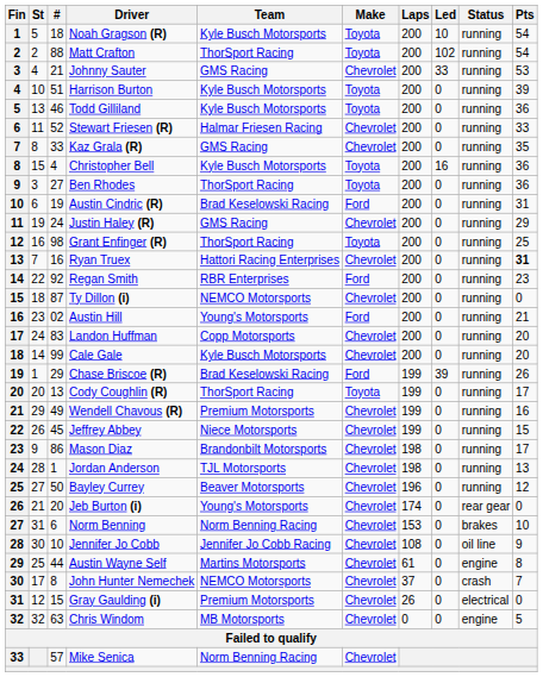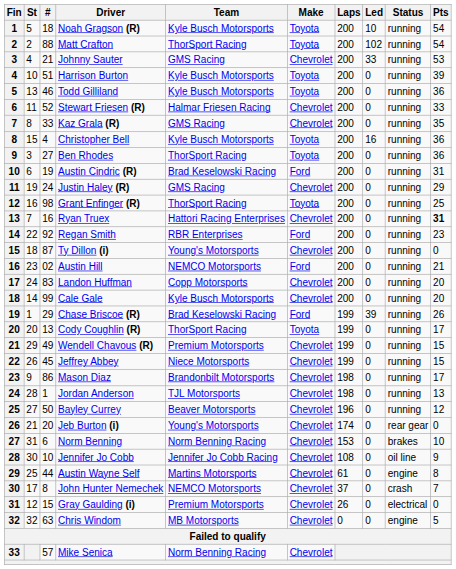 <table class="wikitable" style="font-size:95%">
 <tr>
 <th>Fin</th>
 <th>St</th>
 <th>#</th>
 <th>Driver</th>
 <th>Team</th>
 <th>Make</th>
 <th>Laps</th>
 <th>Led</th>
 <th>Status</th>
 <th>Pts</th>
 </tr>
 <tr>
 <th>1</th>
 <td>5</td>
 <td>18</td>
 <td><a href='#'>Noah Gragson</a> <strong>(R)</strong></td>
 <td><a href='#'>Kyle Busch Motorsports</a></td>
 <td><a href='#'>Toyota</a></td>
 <td>200</td>
 <td>10</td>
 <td>running</td>
 <td>54</td>
 </tr>
 <tr>
 <th>2</th>
 <td>2</td>
 <td>88</td>
 <td><a href='#'>Matt Crafton</a></td>
 <td><a href='#'>ThorSport Racing</a></td>
 <td><a href='#'>Toyota</a></td>
 <td>200</td>
 <td>102</td>
 <td>running</td>
 <td>54</td>
 </tr>
 <tr>
 <th>3</th>
 <td>4</td>
 <td>21</td>
 <td><a href='#'>Johnny Sauter</a></td>
 <td><a href='#'>GMS Racing</a></td>
 <td><a href='#'>Chevrolet</a></td>
 <td>200</td>
 <td>33</td>
 <td>running</td>
 <td>53</td>
 </tr>
 <tr>
 <th>4</th>
 <td>10</td>
 <td>51</td>
 <td><a href='#'>Harrison Burton</a></td>
 <td><a href='#'>Kyle Busch Motorsports</a></td>
 <td><a href='#'>Toyota</a></td>
 <td>200</td>
 <td>0</td>
 <td>running</td>
 <td>39</td>
 </tr>
 <tr>
 <th>5</th>
 <td>13</td>
 <td>46</td>
 <td><a href='#'>Todd Gilliland</a></td>
 <td><a href='#'>Kyle Busch Motorsports</a></td>
 <td><a href='#'>Toyota</a></td>
 <td>200</td>
 <td>0</td>
 <td>running</td>
 <td>36</td>
 </tr>
 <tr>
 <th>6</th>
 <td>11</td>
 <td>52</td>
 <td><a href='#'>Stewart Friesen</a> <strong>(R)</strong></td>
 <td><a href='#'>Halmar Friesen Racing</a></td>
 <td><a href='#'>Chevrolet</a></td>
 <td>200</td>
 <td>0</td>
 <td>running</td>
 <td>33</td>
 </tr>
 <tr>
 <th>7</th>
 <td>8</td>
 <td>33</td>
 <td><a href='#'>Kaz Grala</a> <strong>(R)</strong></td>
 <td><a href='#'>GMS Racing</a></td>
 <td><a href='#'>Chevrolet</a></td>
 <td>200</td>
 <td>0</td>
 <td>running</td>
 <td>35</td>
 </tr>
 <tr>
 <th>8</th>
 <td>15</td>
 <td>4</td>
 <td><a href='#'>Christopher Bell</a></td>
 <td><a href='#'>Kyle Busch Motorsports</a></td>
 <td><a href='#'>Toyota</a></td>
 <td>200</td>
 <td>16</td>
 <td>running</td>
 <td>36</td>
 </tr>
 <tr>
 <th>9</th>
 <td>3</td>
 <td>27</td>
 <td><a href='#'>Ben Rhodes</a></td>
 <td><a href='#'>ThorSport Racing</a></td>
 <td><a href='#'>Toyota</a></td>
 <td>200</td>
 <td>0</td>
 <td>running</td>
 <td>36</td>
 </tr>
 <tr>
 <th>10</th>
 <td>6</td>
 <td>19</td>
 <td><a href='#'>Austin Cindric</a> <strong>(R)</strong></td>
 <td><a href='#'>Brad Keselowski Racing</a></td>
 <td><a href='#'>Ford</a></td>
 <td>200</td>
 <td>0</td>
 <td>running</td>
 <td>31</td>
 </tr>
 <tr>
 <th>11</th>
 <td>19</td>
 <td>24</td>
 <td><a href='#'>Justin Haley</a> <strong>(R)</strong></td>
 <td><a href='#'>GMS Racing</a></td>
 <td><a href='#'>Chevrolet</a></td>
 <td>200</td>
 <td>0</td>
 <td>running</td>
 <td>29</td>
 </tr>
 <tr>
 <th>12</th>
 <td>16</td>
 <td>98</td>
 <td><a href='#'>Grant Enfinger</a> <strong>(R)</strong></td>
 <td><a href='#'>ThorSport Racing</a></td>
 <td><a href='#'>Toyota</a></td>
 <td>200</td>
 <td>0</td>
 <td>running</td>
 <td>25</td>
 </tr>
 <tr>
 <th>13</th>
 <td>7</td>
 <td>16</td>
 <td><a href='#'>Ryan Truex</a></td>
 <td><a href='#'>Hattori Racing Enterprises</a></td>
 <td><a href='#'>Chevrolet</a></td>
 <td>200</td>
 <td>0</td>
 <td>running</td>
 <td><strong>31</strong></td>
 </tr>
 <tr>
 <th>14</th>
 <td>22</td>
 <td>92</td>
 <td><a href='#'>Regan Smith</a></td>
 <td><a href='#'>RBR Enterprises</a></td>
 <td><a href='#'>Ford</a></td>
 <td>200</td>
 <td>0</td>
 <td>running</td>
 <td>23</td>
 </tr>
 <tr>
 <th>15</th>
 <td>18</td>
 <td>87</td>
 <td><a href='#'>Ty Dillon</a> <strong>(i)</strong></td>
-<td><a href='#'>NEMCO Motorsports</a></td>
+<td><a href='#'>Young's Motorsports</a></td>
 <td><a href='#'>Chevrolet</a></td>
 <td>200</td>
 <td>0</td>
 <td>running</td>
 <td>0</td>
 </tr>
 <tr>
 <th>16</th>
 <td>23</td>
 <td>02</td>
 <td><a href='#'>Austin Hill</a></td>
-<td><a href='#'>Young's Motorsports</a></td>
+<td><a href='#'>NEMCO Motorsports</a></td>
 <td><a href='#'>Ford</a></td>
 <td>200</td>
 <td>0</td>
 <td>running</td>
 <td>21</td>
 </tr>
 <tr>
 <th>17</th>
 <td>24</td>
 <td>83</td>
 <td><a href='#'>Landon Huffman</a></td>
 <td><a href='#'>Copp Motorsports</a></td>
 <td><a href='#'>Chevrolet</a></td>
 <td>200</td>
 <td>0</td>
 <td>running</td>
 <td>20</td>
 </tr>
 <tr>
 <th>18</th>
 <td>14</td>
 <td>99</td>
 <td><a href='#'>Cale Gale</a></td>
 <td><a href='#'>Kyle Busch Motorsports</a></td>
 <td><a href='#'>Chevrolet</a></td>
 <td>200</td>
 <td>0</td>
 <td>running</td>
 <td>20</td>
 </tr>
 <tr>
 <th>19</th>
 <td>1</td>
 <td>29</td>
 <td><a href='#'>Chase Briscoe</a> <strong>(R)</strong></td>
 <td><a href='#'>Brad Keselowski Racing</a></td>
 <td><a href='#'>Ford</a></td>
 <td>199</td>
 <td>39</td>
 <td>running</td>
 <td>26</td>
 </tr>
 <tr>
 <th>20</th>
 <td>20</td>
 <td>13</td>
 <td><a href='#'>Cody Coughlin</a> <strong>(R)</strong></td>
 <td><a href='#'>ThorSport Racing</a></td>
 <td><a href='#'>Toyota</a></td>
 <td>199</td>
 <td>0</td>
 <td>running</td>
 <td>17</td>
 </tr>
 <tr>
 <th>21</th>
 <td>29</td>
 <td>49</td>
 <td><a href='#'>Wendell Chavous</a> <strong>(R)</strong></td>
 <td><a href='#'>Premium Motorsports</a></td>
 <td><a href='#'>Chevrolet</a></td>
 <td>199</td>
 <td>0</td>
 <td>running</td>
-<td>16</td>
+<td>15</td>
 </tr>
 <tr>
 <th>22</th>
 <td>26</td>
 <td>45</td>
 <td><a href='#'>Jeffrey Abbey</a></td>
 <td><a href='#'>Niece Motorsports</a></td>
 <td><a href='#'>Chevrolet</a></td>
 <td>199</td>
 <td>0</td>
 <td>running</td>
 <td>15</td>
 </tr>
 <tr>
 <th>23</th>
 <td>9</td>
 <td>86</td>
 <td><a href='#'>Mason Diaz</a></td>
 <td><a href='#'>Brandonbilt Motorsports</a></td>
 <td><a href='#'>Chevrolet</a></td>
 <td>198</td>
 <td>0</td>
 <td>running</td>
 <td>17</td>
 </tr>
 <tr>
 <th>24</th>
 <td>28</td>
 <td>1</td>
 <td><a href='#'>Jordan Anderson</a></td>
 <td><a href='#'>TJL Motorsports</a></td>
 <td><a href='#'>Chevrolet</a></td>
 <td>198</td>
 <td>0</td>
 <td>running</td>
 <td>13</td>
 </tr>
 <tr>
 <th>25</th>
 <td>27</td>
 <td>50</td>
 <td><a href='#'>Bayley Currey</a></td>
 <td><a href='#'>Beaver Motorsports</a></td>
 <td><a href='#'>Chevrolet</a></td>
 <td>196</td>
 <td>0</td>
 <td>running</td>
 <td>12</td>
 </tr>
 <tr>
 <th>26</th>
 <td>21</td>
 <td>20</td>
 <td><a href='#'>Jeb Burton</a> <strong>(i)</strong></td>
 <td><a href='#'>Young's Motorsports</a></td>
 <td><a href='#'>Chevrolet</a></td>
 <td>174</td>
 <td>0</td>
 <td>rear gear</td>
 <td>0</td>
 </tr>
 <tr>
 <th>27</th>
 <td>31</td>
 <td>6</td>
 <td><a href='#'>Norm Benning</a></td>
 <td><a href='#'>Norm Benning Racing</a></td>
 <td><a href='#'>Chevrolet</a></td>
 <td>153</td>
 <td>0</td>
 <td>brakes</td>
 <td>10</td>
 </tr>
 <tr>
 <th>28</th>
 <td>30</td>
 <td>10</td>
 <td><a href='#'>Jennifer Jo Cobb</a></td>
 <td><a href='#'>Jennifer Jo Cobb Racing</a></td>
 <td><a href='#'>Chevrolet</a></td>
 <td>108</td>
 <td>0</td>
 <td>oil line</td>
 <td>9</td>
 </tr>
 <tr>
 <th>29</th>
 <td>25</td>
 <td>44</td>
 <td><a href='#'>Austin Wayne Self</a></td>
 <td><a href='#'>Martins Motorsports</a></td>
 <td><a href='#'>Chevrolet</a></td>
 <td>61</td>
 <td>0</td>
 <td>engine</td>
 <td>8</td>
 </tr>
 <tr>
 <th>30</th>
 <td>17</td>
 <td>8</td>
 <td><a href='#'>John Hunter Nemechek</a></td>
 <td><a href='#'>NEMCO Motorsports</a></td>
 <td><a href='#'>Chevrolet</a></td>
 <td>37</td>
 <td>0</td>
 <td>crash</td>
 <td>7</td>
 </tr>
 <tr>
 <th>31</th>
 <td>12</td>
 <td>15</td>
 <td><a href='#'>Gray Gaulding</a> <strong>(i)</strong></td>
 <td><a href='#'>Premium Motorsports</a></td>
 <td><a href='#'>Chevrolet</a></td>
 <td>26</td>
 <td>0</td>
 <td>electrical</td>
 <td>0</td>
 </tr>
 <tr>
 <th>32</th>
 <td>32</td>
 <td>63</td>
 <td><a href='#'>Chris Windom</a></td>
 <td><a href='#'>MB Motorsports</a></td>
 <td><a href='#'>Chevrolet</a></td>
 <td>0</td>
 <td>0</td>
 <td>engine</td>
 <td>5</td>
 </tr>
 <tr>
 <th colspan="10">Failed to qualify</th>
 </tr>
 <tr>
 <th>33</th>
 <th></th>
 <td>57</td>
 <td><a href='#'>Mike Senica</a></td>
 <td><a href='#'>Norm Benning Racing</a></td>
 <td><a href='#'>Chevrolet</a></td>
 <th colspan="4"></th>
 </tr>
 <tr>
 <th colspan="10"></th>
 </tr>
 </table>
